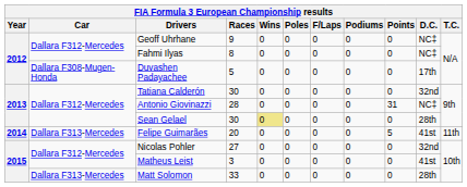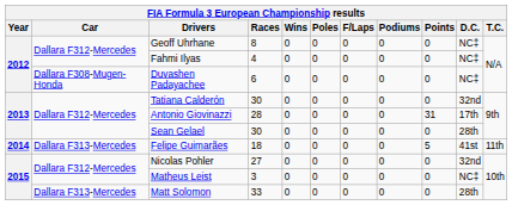 <table class="wikitable" style="font-size:85%; width:700px">
 <tr>
 <th colspan=11><a href='#'>FIA Formula 3 European Championship</a> results</th>
 </tr>
 <tr>
 <th>Year</th>
 <th>Car</th>
 <th>Drivers</th>
 <th>Races</th>
 <th>Wins</th>
 <th>Poles</th>
 <th>F/Laps</th>
 <th>Podiums</th>
 <th>Points</th>
 <th>D.C.</th>
 <th>T.C.</th>
 </tr>
 <tr>
 <th rowspan=3><a href='#'>2012</a></th>
 <td rowspan=2><a href='#'>Dallara F312</a>-<a href='#'>Mercedes</a></td>
 <td> Geoff Uhrhane</td>
-<td>9</td>
+<td>8</td>
 <td>0</td>
 <td>0</td>
 <td>0</td>
 <td>0</td>
 <td>0</td>
 <td>NC‡</td>
 <td rowspan=3>N/A</td>
 </tr>
 <tr>
 <td> Fahmi Ilyas</td>
-<td>8</td>
+<td>4</td>
 <td>0</td>
 <td>0</td>
 <td>0</td>
 <td>0</td>
 <td>0</td>
 <td>NC‡</td>
 </tr>
 <tr>
 <td><a href='#'>Dallara F308</a>-<a href='#'>Mugen-Honda</a></td>
 <td> <a href='#'>Duvashen Padayachee</a></td>
-<td>5</td>
+<td>6</td>
 <td>0</td>
 <td>0</td>
 <td>0</td>
 <td>0</td>
 <td>0</td>
-<td>17th</td>
+<td>NC‡</td>
 </tr>
 <tr>
 <th rowspan=3><a href='#'>2013</a></th>
 <td rowspan=3><a href='#'>Dallara F312</a>-<a href='#'>Mercedes</a></td>
 <td> <a href='#'>Tatiana Calderón</a></td>
 <td>30</td>
 <td>0</td>
 <td>0</td>
 <td>0</td>
 <td>0</td>
 <td>0</td>
 <td>32nd</td>
 <td rowspan=3>9th</td>
 </tr>
 <tr>
 <td> <a href='#'>Antonio Giovinazzi</a></td>
 <td>28</td>
 <td>0</td>
 <td>0</td>
 <td>0</td>
 <td>0</td>
 <td>31</td>
-<td>NC‡</td>
+<td>17th</td>
 </tr>
 <tr>
 <td> <a href='#'>Sean Gelael</a></td>
 <td>30</td>
-<td style="background: khaki;">0</td>
+<td>0</td>
 <td>0</td>
 <td>0</td>
 <td>0</td>
 <td>0</td>
 <td>28th</td>
 </tr>
 <tr>
 <th rowspan=1><a href='#'>2014</a></th>
 <td rowspan=1><a href='#'>Dallara F313</a>-<a href='#'>Mercedes</a></td>
 <td> <a href='#'>Felipe Guimarães</a></td>
-<td>20</td>
+<td>18</td>
 <td>0</td>
 <td>0</td>
 <td>0</td>
 <td>0</td>
 <td>5</td>
 <td>41st</td>
 <td rowspan=1>11th</td>
 </tr>
 <tr>
 <th rowspan=3><a href='#'>2015</a></th>
 <td rowspan=2><a href='#'>Dallara F312</a>-<a href='#'>Mercedes</a></td>
 <td> Nicolas Pohler</td>
 <td>27</td>
 <td>0</td>
 <td>0</td>
 <td>0</td>
 <td>0</td>
 <td>0</td>
 <td>32nd</td>
 <td rowspan=3>10th</td>
 </tr>
 <tr>
 <td> <a href='#'>Matheus Leist</a></td>
 <td>3</td>
 <td>0</td>
 <td>0</td>
 <td>0</td>
 <td>0</td>
 <td>0</td>
-<td>41st</td>
+<td>NC‡</td>
 </tr>
 <tr>
 <td><a href='#'>Dallara F313</a>-<a href='#'>Mercedes</a></td>
 <td> <a href='#'>Matt Solomon</a></td>
 <td>33</td>
 <td>0</td>
 <td>0</td>
 <td>0</td>
 <td>0</td>
 <td>0</td>
 <td>28th</td>
 </tr>
 </table>
